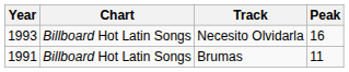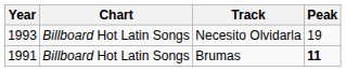 <table class="wikitable">
 <tr>
 <th>Year</th>
 <th>Chart</th>
 <th>Track</th>
 <th>Peak</th>
 </tr>
 <tr>
 <td>1993</td>
 <td><em>Billboard</em> Hot Latin Songs</td>
 <td>Necesito Olvidarla</td>
-<td>16</td>
+<td>19</td>
 </tr>
 <tr>
 <td>1991</td>
 <td><em>Billboard</em> Hot Latin Songs</td>
 <td>Brumas</td>
-<td>11</td>
+<td><strong>11</strong></td>
 </tr>
 </table>
